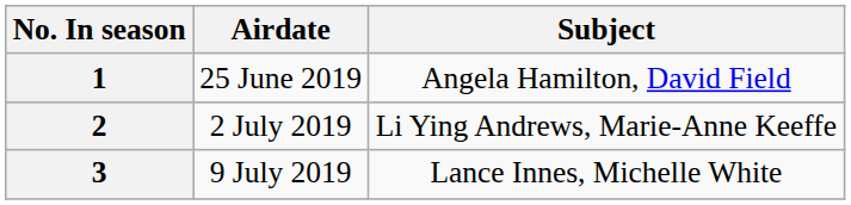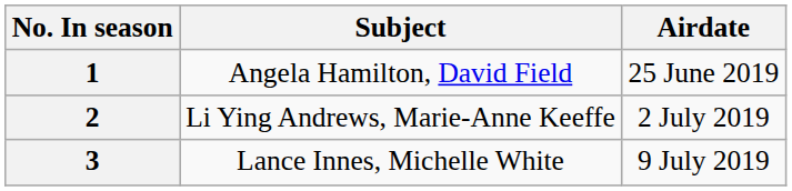 <table class="wikitable plainrowheaders" style="text-align: center">
 <tr>
 <th>No. In season</th>
+<th>Subject</th>
 <th>Airdate</th>
-<th>Subject</th>
 </tr>
 <tr>
 <th>1</th>
+<td>Angela Hamilton, <a href='#'>David Field</a></td>
 <td>25 June 2019</td>
-<td>Angela Hamilton, <a href='#'>David Field</a></td>
 </tr>
 <tr>
 <th>2</th>
+<td>Li Ying Andrews, Marie-Anne Keeffe</td>
 <td>2 July 2019</td>
-<td>Li Ying Andrews, Marie-Anne Keeffe</td>
 </tr>
 <tr>
 <th>3</th>
+<td>Lance Innes, Michelle White</td>
 <td>9 July 2019</td>
-<td>Lance Innes, Michelle White</td>
 </tr>
 </table>
